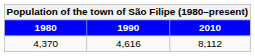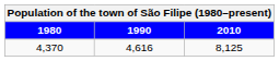 <table class="wikitable">
 <tr>
 <th colspan="3">Population of the town of São Filipe (1980–present)</th>
 </tr>
 <tr style="background-color:#0000FF; color:#FFFFFF; text-align:center;">
 <td><strong>1980</strong></td>
 <td><strong>1990</strong></td>
 <td><strong>2010</strong></td>
 </tr>
 <tr style="text-align:center;">
 <td>4,370</td>
 <td>4,616</td>
-<td>8,112</td>
+<td>8,125</td>
 </tr>
 </table>
